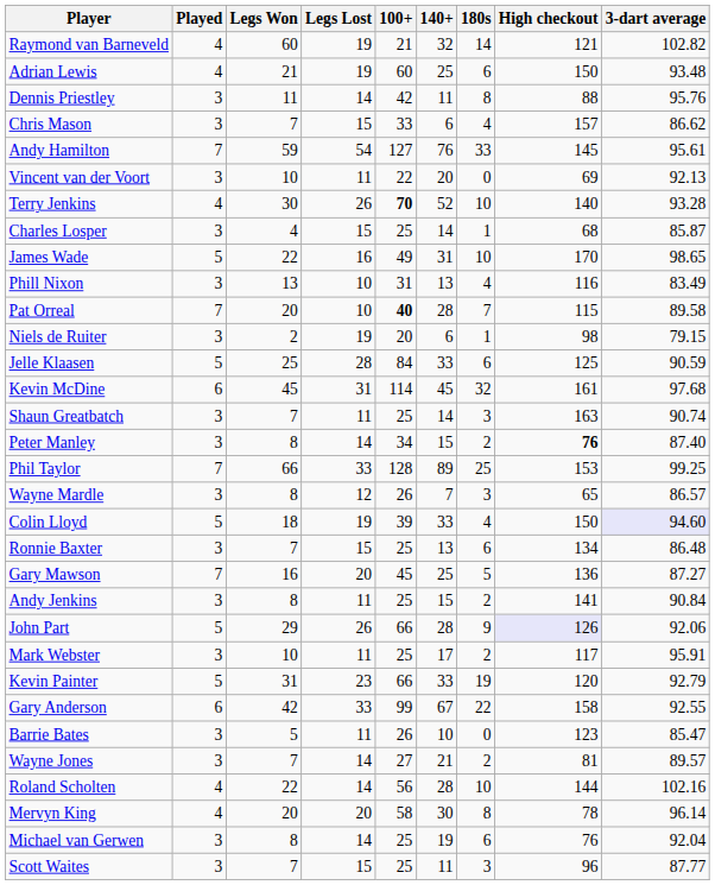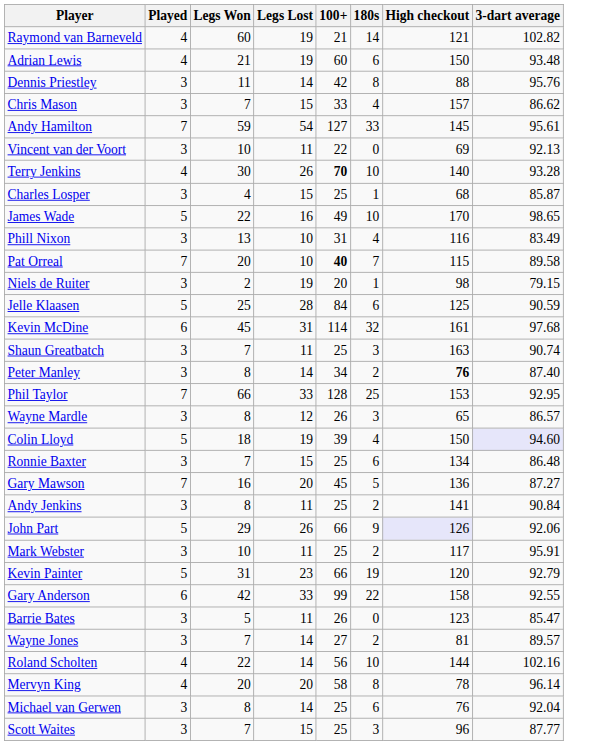 <table class="wikitable sortable" style="font-size: 95%; text-align: right">
 <tr>
 <th>Player</th>
 <th>Played</th>
 <th>Legs Won</th>
 <th>Legs Lost</th>
 <th>100+</th>
-<th>140+</th>
 <th>180s</th>
 <th>High checkout</th>
 <th>3-dart average </th>
 </tr>
 <tr>
 <td align="left"> <a href='#'>Raymond van Barneveld</a></td>
 <td>4</td>
 <td>60</td>
 <td>19</td>
 <td>21</td>
-<td>32</td>
 <td>14</td>
 <td>121</td>
 <td>102.82</td>
 </tr>
 <tr>
 <td align="left"> <a href='#'>Adrian Lewis</a></td>
 <td>4</td>
 <td>21</td>
 <td>19</td>
 <td>60</td>
-<td>25</td>
 <td>6</td>
 <td>150</td>
 <td>93.48</td>
 </tr>
 <tr>
 <td align="left"> <a href='#'>Dennis Priestley</a></td>
 <td>3</td>
 <td>11</td>
 <td>14</td>
 <td>42</td>
-<td>11</td>
 <td>8</td>
 <td>88</td>
 <td>95.76</td>
 </tr>
 <tr>
 <td align="left"> <a href='#'>Chris Mason</a></td>
 <td>3</td>
 <td>7</td>
 <td>15</td>
 <td>33</td>
-<td>6</td>
 <td>4</td>
 <td>157</td>
 <td>86.62</td>
 </tr>
 <tr>
 <td align="left"> <a href='#'>Andy Hamilton</a></td>
 <td>7</td>
 <td>59</td>
 <td>54</td>
 <td>127</td>
-<td>76</td>
 <td>33</td>
 <td>145</td>
 <td>95.61</td>
 </tr>
 <tr>
 <td align="left"> <a href='#'>Vincent van der Voort</a></td>
 <td>3</td>
 <td>10</td>
 <td>11</td>
 <td>22</td>
-<td>20</td>
 <td>0</td>
 <td>69</td>
 <td>92.13</td>
 </tr>
 <tr>
 <td align="left"> <a href='#'>Terry Jenkins</a></td>
 <td>4</td>
 <td>30</td>
 <td>26</td>
 <td><strong>70</strong></td>
-<td>52</td>
 <td>10</td>
 <td>140</td>
 <td>93.28</td>
 </tr>
 <tr>
 <td align="left"> <a href='#'>Charles Losper</a></td>
 <td>3</td>
 <td>4</td>
 <td>15</td>
 <td>25</td>
-<td>14</td>
 <td>1</td>
 <td>68</td>
 <td>85.87</td>
 </tr>
 <tr>
 <td align="left"> <a href='#'>James Wade</a></td>
 <td>5</td>
 <td>22</td>
 <td>16</td>
 <td>49</td>
-<td>31</td>
 <td>10</td>
 <td>170</td>
 <td>98.65</td>
 </tr>
 <tr>
 <td align="left"> <a href='#'>Phill Nixon</a></td>
 <td>3</td>
 <td>13</td>
 <td>10</td>
 <td>31</td>
-<td>13</td>
 <td>4</td>
 <td>116</td>
 <td>83.49</td>
 </tr>
 <tr>
 <td align="left"> <a href='#'>Pat Orreal</a></td>
 <td>7</td>
 <td>20</td>
 <td>10</td>
 <td><strong>40</strong></td>
-<td>28</td>
 <td>7</td>
 <td>115</td>
 <td>89.58</td>
 </tr>
 <tr>
 <td align="left"> <a href='#'>Niels de Ruiter</a></td>
 <td>3</td>
 <td>2</td>
 <td>19</td>
 <td>20</td>
-<td>6</td>
 <td>1</td>
 <td>98</td>
 <td>79.15</td>
 </tr>
 <tr>
 <td align="left"> <a href='#'>Jelle Klaasen</a></td>
 <td>5</td>
 <td>25</td>
 <td>28</td>
 <td>84</td>
-<td>33</td>
 <td>6</td>
 <td>125</td>
 <td>90.59</td>
 </tr>
 <tr>
 <td align="left"> <a href='#'>Kevin McDine</a></td>
 <td>6</td>
 <td>45</td>
 <td>31</td>
 <td>114</td>
-<td>45</td>
 <td>32</td>
 <td>161</td>
 <td>97.68</td>
 </tr>
 <tr>
 <td align="left"> <a href='#'>Shaun Greatbatch</a></td>
 <td>3</td>
 <td>7</td>
 <td>11</td>
 <td>25</td>
-<td>14</td>
 <td>3</td>
 <td>163</td>
 <td>90.74</td>
 </tr>
 <tr>
 <td align="left"> <a href='#'>Peter Manley</a></td>
 <td>3</td>
 <td>8</td>
 <td>14</td>
 <td>34</td>
-<td>15</td>
 <td>2</td>
 <td><strong>76</strong></td>
 <td>87.40</td>
 </tr>
 <tr>
 <td align="left"> <a href='#'>Phil Taylor</a></td>
 <td>7</td>
 <td>66</td>
 <td>33</td>
 <td>128</td>
-<td>89</td>
 <td>25</td>
 <td>153</td>
-<td>99.25</td>
+<td>92.95</td>
 </tr>
 <tr>
 <td align="left"> <a href='#'>Wayne Mardle</a></td>
 <td>3</td>
 <td>8</td>
 <td>12</td>
 <td>26</td>
-<td>7</td>
 <td>3</td>
 <td>65</td>
 <td>86.57</td>
 </tr>
 <tr>
 <td align="left"> <a href='#'>Colin Lloyd</a></td>
 <td>5</td>
 <td>18</td>
 <td>19</td>
 <td>39</td>
-<td>33</td>
 <td>4</td>
 <td>150</td>
 <td style="background: lavender;">94.60</td>
 </tr>
 <tr>
 <td align="left"> <a href='#'>Ronnie Baxter</a></td>
 <td>3</td>
 <td>7</td>
 <td>15</td>
 <td>25</td>
-<td>13</td>
 <td>6</td>
 <td>134</td>
 <td>86.48</td>
 </tr>
 <tr>
 <td align="left"> <a href='#'>Gary Mawson</a></td>
 <td>7</td>
 <td>16</td>
 <td>20</td>
 <td>45</td>
-<td>25</td>
 <td>5</td>
 <td>136</td>
 <td>87.27</td>
 </tr>
 <tr>
 <td align="left"> <a href='#'>Andy Jenkins</a></td>
 <td>3</td>
 <td>8</td>
 <td>11</td>
 <td>25</td>
-<td>15</td>
 <td>2</td>
 <td>141</td>
 <td>90.84</td>
 </tr>
 <tr>
 <td align="left"> <a href='#'>John Part</a></td>
 <td>5</td>
 <td>29</td>
 <td>26</td>
 <td>66</td>
-<td>28</td>
 <td>9</td>
 <td style="background: lavender;">126</td>
 <td>92.06</td>
 </tr>
 <tr>
 <td align="left"> <a href='#'>Mark Webster</a></td>
 <td>3</td>
 <td>10</td>
 <td>11</td>
 <td>25</td>
-<td>17</td>
 <td>2</td>
 <td>117</td>
 <td>95.91</td>
 </tr>
 <tr>
 <td align="left"> <a href='#'>Kevin Painter</a></td>
 <td>5</td>
 <td>31</td>
 <td>23</td>
 <td>66</td>
-<td>33</td>
 <td>19</td>
 <td>120</td>
 <td>92.79</td>
 </tr>
 <tr>
 <td align="left"> <a href='#'>Gary Anderson</a></td>
 <td>6</td>
 <td>42</td>
 <td>33</td>
 <td>99</td>
-<td>67</td>
 <td>22</td>
 <td>158</td>
 <td>92.55</td>
 </tr>
 <tr>
 <td align="left"> <a href='#'>Barrie Bates</a></td>
 <td>3</td>
 <td>5</td>
 <td>11</td>
 <td>26</td>
-<td>10</td>
 <td>0</td>
 <td>123</td>
 <td>85.47</td>
 </tr>
 <tr>
 <td align="left"> <a href='#'>Wayne Jones</a></td>
 <td>3</td>
 <td>7</td>
 <td>14</td>
 <td>27</td>
-<td>21</td>
 <td>2</td>
 <td>81</td>
 <td>89.57</td>
 </tr>
 <tr>
 <td align="left"> <a href='#'>Roland Scholten</a></td>
 <td>4</td>
 <td>22</td>
 <td>14</td>
 <td>56</td>
-<td>28</td>
 <td>10</td>
 <td>144</td>
 <td>102.16</td>
 </tr>
 <tr>
 <td align="left"> <a href='#'>Mervyn King</a></td>
 <td>4</td>
 <td>20</td>
 <td>20</td>
 <td>58</td>
-<td>30</td>
 <td>8</td>
 <td>78</td>
 <td>96.14</td>
 </tr>
 <tr>
 <td align="left"> <a href='#'>Michael van Gerwen</a></td>
 <td>3</td>
 <td>8</td>
 <td>14</td>
 <td>25</td>
-<td>19</td>
 <td>6</td>
 <td>76</td>
 <td>92.04</td>
 </tr>
 <tr>
 <td align="left"> <a href='#'>Scott Waites</a></td>
 <td>3</td>
 <td>7</td>
 <td>15</td>
 <td>25</td>
-<td>11</td>
 <td>3</td>
 <td>96</td>
 <td>87.77</td>
 </tr>
 </table>
